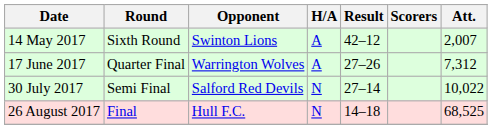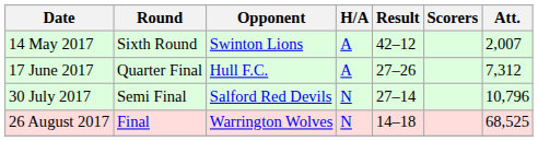 <table class="wikitable" style="font-size:85%;">
 <tr>
 <th>Date</th>
 <th>Round</th>
 <th>Opponent</th>
 <th>H/A</th>
 <th>Result</th>
 <th>Scorers</th>
 <th>Att.</th>
 </tr>
 <tr style="background:#ddffdd">
 <td>14 May 2017</td>
 <td>Sixth Round</td>
 <td> <a href='#'>Swinton Lions</a></td>
 <td><a href='#'>A</a></td>
 <td>42–12</td>
 <td></td>
 <td>2,007</td>
 </tr>
 <tr style="background:#ddffdd">
 <td>17 June 2017</td>
 <td>Quarter Final</td>
-<td> <a href='#'>Warrington Wolves</a></td>
+<td> <a href='#'>Hull F.C.</a></td>
 <td><a href='#'>A</a></td>
 <td>27–26</td>
 <td></td>
 <td>7,312</td>
 </tr>
 <tr style="background:#ddffdd">
 <td>30 July 2017</td>
 <td>Semi Final</td>
 <td> <a href='#'>Salford Red Devils</a></td>
 <td><a href='#'>N</a></td>
 <td>27–14</td>
 <td></td>
-<td>10,022</td>
+<td>10,796</td>
 </tr>
 <tr style="background:#ffdddd">
 <td>26 August 2017</td>
 <td><a href='#'>Final</a></td>
-<td> <a href='#'>Hull F.C.</a></td>
+<td> <a href='#'>Warrington Wolves</a></td>
 <td><a href='#'>N</a></td>
 <td>14–18</td>
 <td></td>
 <td>68,525</td>
 </tr>
 <tr>
 </tr>
 </table>
